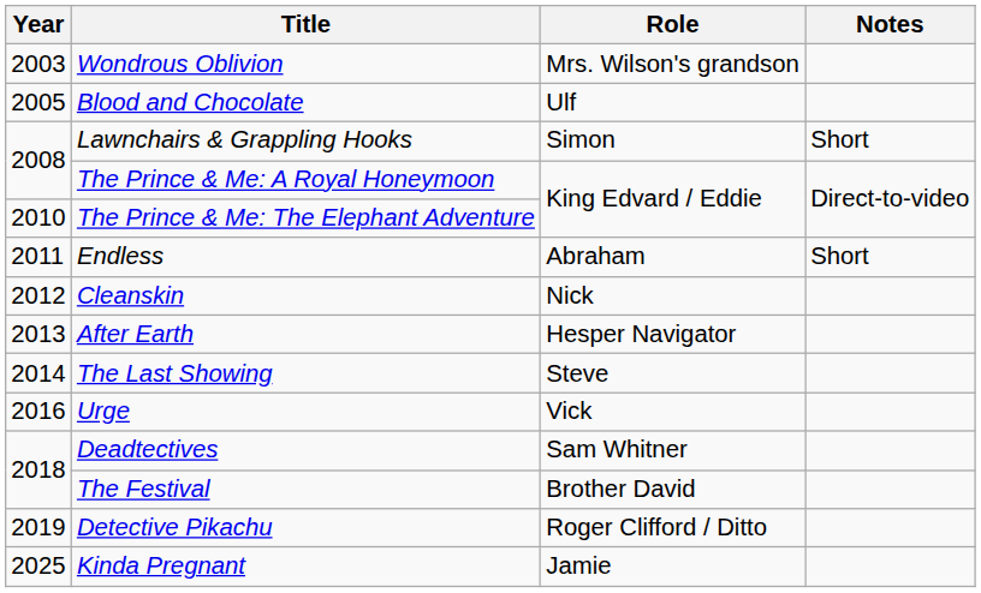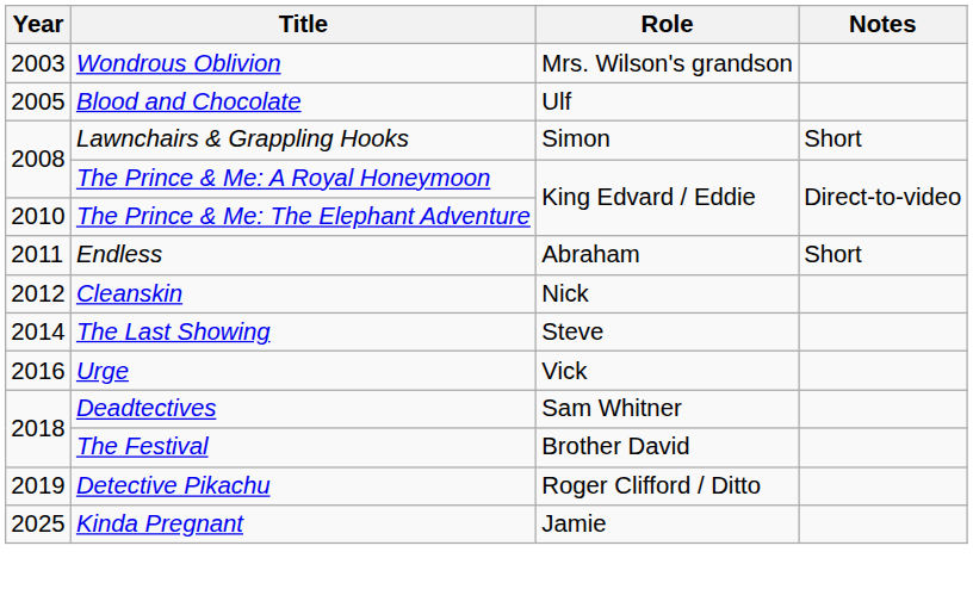 <table class="wikitable sortable">
 <tr>
 <th>Year</th>
 <th>Title</th>
 <th>Role</th>
 <th class="unsortable">Notes</th>
 </tr>
 <tr>
 <td>2003</td>
 <td><em><a href='#'>Wondrous Oblivion</a></em></td>
 <td>Mrs. Wilson's grandson</td>
 <td></td>
 </tr>
 <tr>
 <td>2005</td>
 <td><em><a href='#'>Blood and Chocolate</a></em></td>
 <td>Ulf</td>
 <td></td>
 </tr>
 <tr>
 <td rowspan=2>2008</td>
 <td><em>Lawnchairs & Grappling Hooks</em></td>
 <td>Simon</td>
 <td>Short</td>
 </tr>
 <tr>
 <td><em><a href='#'>The Prince & Me: A Royal Honeymoon</a></em></td>
 <td rowspan=2>King Edvard / Eddie</td>
 <td rowspan=2>Direct-to-video</td>
 </tr>
 <tr>
 <td>2010</td>
 <td><em><a href='#'>The Prince & Me: The Elephant Adventure</a></em></td>
 </tr>
 <tr>
 <td>2011</td>
 <td><em>Endless</em></td>
 <td>Abraham</td>
 <td>Short</td>
 </tr>
 <tr>
 <td>2012</td>
 <td><em><a href='#'>Cleanskin</a></em></td>
 <td>Nick</td>
 <td></td>
 </tr>
 <tr>
-<td>2013</td>
-<td><em><a href='#'>After Earth</a></em></td>
-<td>Hesper Navigator</td>
-<td></td>
-</tr>
-<tr>
 <td>2014</td>
 <td><em><a href='#'>The Last Showing</a></em></td>
 <td>Steve</td>
 <td></td>
 </tr>
 <tr>
 <td>2016</td>
 <td><em><a href='#'>Urge</a></em></td>
 <td>Vick</td>
 <td></td>
 </tr>
 <tr>
 <td rowspan=2>2018</td>
 <td><em><a href='#'>Deadtectives</a></em></td>
 <td>Sam Whitner</td>
 <td></td>
 </tr>
 <tr>
 <td><em><a href='#'>The Festival</a></em></td>
 <td>Brother David</td>
 <td></td>
 </tr>
 <tr>
 <td>2019</td>
 <td><em><a href='#'>Detective Pikachu</a></em></td>
 <td>Roger Clifford / Ditto</td>
 <td></td>
 </tr>
 <tr>
 <td>2025</td>
 <td><em><a href='#'>Kinda Pregnant</a></em></td>
 <td>Jamie</td>
 <td></td>
 </tr>
 </table>
